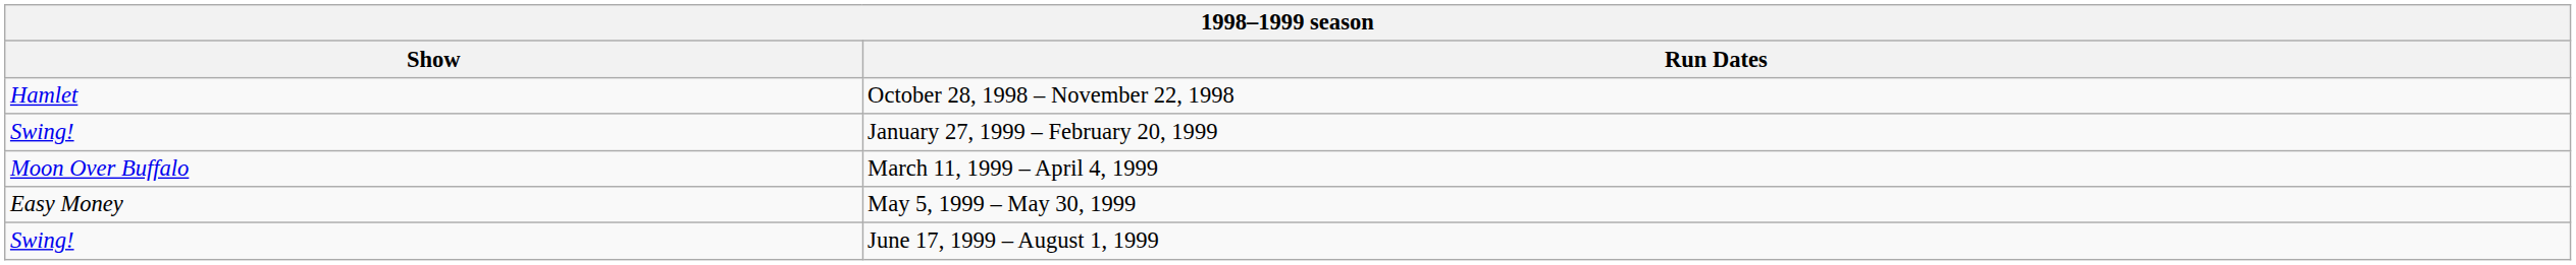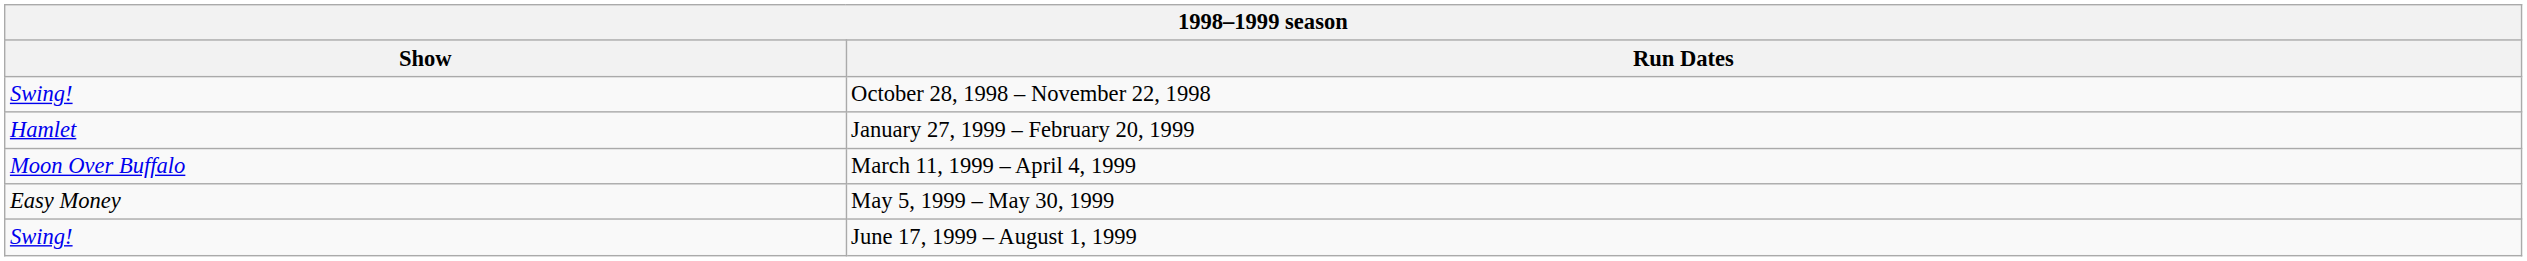 <table class="wikitable collapsible collapsed" width=90%>
 <tr>
 <th colspan=2>1998–1999 season</th>
 </tr>
 <tr>
 <th>Show</th>
 <th>Run Dates</th>
 </tr>
 <tr>
-<td><em><a href='#'>Hamlet</a></em></td>
+<td><em><a href='#'>Swing!</a></em></td>
 <td>October 28, 1998 – November 22, 1998</td>
 </tr>
 <tr>
-<td><em><a href='#'>Swing!</a></em></td>
+<td><em><a href='#'>Hamlet</a></em></td>
 <td>January 27, 1999 – February 20, 1999</td>
 </tr>
 <tr>
 <td><em><a href='#'>Moon Over Buffalo</a></em></td>
 <td>March 11, 1999 – April 4, 1999</td>
 </tr>
 <tr>
 <td><em>Easy Money</em></td>
 <td>May 5, 1999 – May 30, 1999</td>
 </tr>
 <tr>
 <td><em><a href='#'>Swing!</a></em></td>
 <td>June 17, 1999 – August 1, 1999</td>
 </tr>
 </table>
